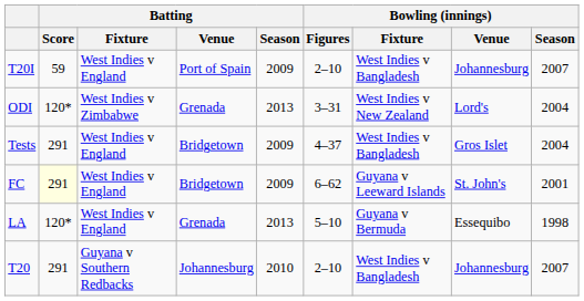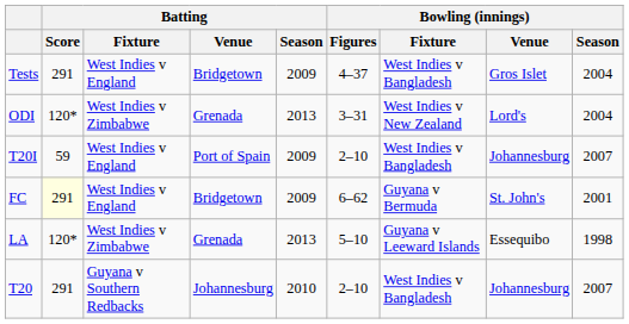 <table class=wikitable style="font-size:90%">
 <tr>
 <th></th>
 <th colspan="4">Batting</th>
 <th colspan="4">Bowling (innings)</th>
 </tr>
 <tr>
 <th></th>
 <th>Score</th>
 <th>Fixture</th>
 <th>Venue</th>
 <th>Season</th>
 <th>Figures</th>
 <th>Fixture</th>
 <th>Venue</th>
 <th>Season</th>
 </tr>
 <tr>
-<td><a href='#'>T20I</a></td>
-<td style="text-align:center;">59</td>
+<td><a href='#'>Tests</a></td>
+<td style="text-align:center;">291</td>
 <td><a href='#'>West Indies</a> v <a href='#'>England</a></td>
-<td><a href='#'>Port of Spain</a></td>
+<td><a href='#'>Bridgetown</a></td>
 <td style="text-align:center;">2009</td>
-<td style="text-align:center;">2–10</td>
+<td style="text-align:center;">4–37</td>
 <td><a href='#'>West Indies</a> v <a href='#'>Bangladesh</a></td>
-<td><a href='#'>Johannesburg</a></td>
-<td style="text-align:center;">2007</td>
+<td><a href='#'>Gros Islet</a></td>
+<td style="text-align:center;">2004</td>
 </tr>
 <tr>
 <td><a href='#'>ODI</a></td>
 <td style="text-align:center;">120*</td>
 <td><a href='#'>West Indies</a> v <a href='#'>Zimbabwe</a></td>
 <td><a href='#'>Grenada</a></td>
 <td style="text-align:center;">2013</td>
 <td style="text-align:center;">3–31</td>
 <td><a href='#'>West Indies</a> v <a href='#'>New Zealand</a></td>
 <td><a href='#'>Lord's</a></td>
 <td style="text-align:center;">2004</td>
 </tr>
 <tr>
-<td><a href='#'>Tests</a></td>
-<td style="text-align:center;">291</td>
+<td><a href='#'>T20I</a></td>
+<td style="text-align:center;">59</td>
 <td><a href='#'>West Indies</a> v <a href='#'>England</a></td>
-<td><a href='#'>Bridgetown</a></td>
+<td><a href='#'>Port of Spain</a></td>
 <td style="text-align:center;">2009</td>
-<td style="text-align:center;">4–37</td>
+<td style="text-align:center;">2–10</td>
 <td><a href='#'>West Indies</a> v <a href='#'>Bangladesh</a></td>
-<td><a href='#'>Gros Islet</a></td>
-<td style="text-align:center;">2004</td>
+<td><a href='#'>Johannesburg</a></td>
+<td style="text-align:center;">2007</td>
 </tr>
 <tr>
 <td><a href='#'>FC</a></td>
 <td style="background: lightyellow; text-align:center;">291</td>
 <td><a href='#'>West Indies</a> v <a href='#'>England</a></td>
 <td><a href='#'>Bridgetown</a></td>
 <td style="text-align:center;">2009</td>
 <td style="text-align:center;">6–62</td>
-<td><a href='#'>Guyana</a> v <a href='#'>Leeward Islands</a></td>
+<td><a href='#'>Guyana</a> v <a href='#'>Bermuda</a></td>
 <td><a href='#'>St. John's</a></td>
 <td style="text-align:center;">2001</td>
 </tr>
 <tr>
 <td><a href='#'>LA</a></td>
 <td style="text-align:center;">120*</td>
-<td><a href='#'>West Indies</a> v <a href='#'>England</a></td>
+<td><a href='#'>West Indies</a> v <a href='#'>Zimbabwe</a></td>
 <td><a href='#'>Grenada</a></td>
 <td style="text-align:center;">2013</td>
 <td style="text-align:center;">5–10</td>
-<td><a href='#'>Guyana</a> v <a href='#'>Bermuda</a></td>
+<td><a href='#'>Guyana</a> v <a href='#'>Leeward Islands</a></td>
 <td>Essequibo</td>
 <td style="text-align:center;">1998</td>
 </tr>
 <tr>
 <td><a href='#'>T20</a></td>
 <td style="text-align:center;">291</td>
 <td><a href='#'>Guyana</a> v <a href='#'>Southern Redbacks</a></td>
 <td><a href='#'>Johannesburg</a></td>
 <td style="text-align:center;">2010</td>
 <td style="text-align:center;">2–10</td>
 <td><a href='#'>West Indies</a> v <a href='#'>Bangladesh</a></td>
 <td><a href='#'>Johannesburg</a></td>
 <td style="text-align:center;">2007</td>
 </tr>
 </table>
